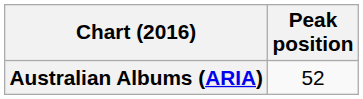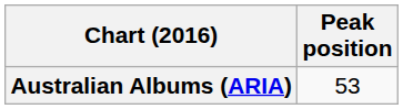 <table class="wikitable plainrowheaders" style="text-align:center">
 <tr>
 <th scope="col">Chart (2016)</th>
 <th scope="col">Peak<br> position</th>
 </tr>
 <tr>
 <th scope="row">Australian Albums (<a href='#'>ARIA</a>)</th>
-<td>52</td>
+<td>53</td>
 </tr>
 </table>
